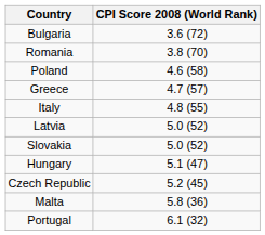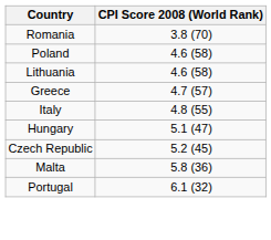 <table class="wikitable" style="text-align:center;float:right;margin:1em;">
 <tr>
 <th>Country</th>
 <th>CPI Score 2008 (World Rank)</th>
-</tr>
-<tr>
-<td>Bulgaria</td>
-<td style="padding-left: 2em">3.6 (72)</td>
 </tr>
 <tr>
 <td>Romania</td>
 <td style="padding-left: 2em">3.8 (70)</td>
 </tr>
 <tr>
 <td>Poland</td>
 <td style="padding-left: 2em">4.6 (58)</td>
 </tr>
 <tr>
+<td>Lithuania</td>
+<td style="padding-left: 2em">4.6 (58)</td>
+</tr>
+<tr>
 <td>Greece</td>
 <td style="padding-left: 2em">4.7 (57)</td>
 </tr>
 <tr>
 <td>Italy</td>
 <td style="padding-left: 2em">4.8 (55)</td>
-</tr>
-<tr>
-<td>Latvia</td>
-<td style="padding-left: 2em">5.0 (52)</td>
-</tr>
-<tr>
-<td>Slovakia</td>
-<td style="padding-left: 2em">5.0 (52)</td>
 </tr>
 <tr>
 <td>Hungary</td>
 <td style="padding-left: 2em">5.1 (47)</td>
 </tr>
 <tr>
 <td>Czech Republic</td>
 <td style="padding-left: 2em">5.2 (45)</td>
 </tr>
 <tr>
 <td>Malta</td>
 <td style="padding-left: 2em">5.8 (36)</td>
 </tr>
 <tr>
 <td>Portugal</td>
 <td style="padding-left: 2em">6.1 (32)</td>
 </tr>
 </table>
